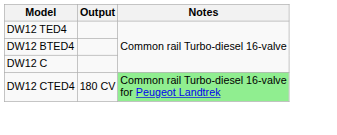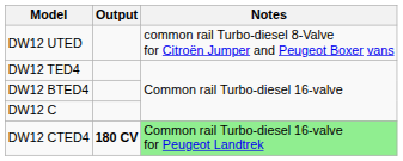 <table class="wikitable">
 <tr>
 <th>Model</th>
 <th>Output</th>
 <th>Notes</th>
+</tr>
+<tr>
+<td>DW12 UTED</td>
+<td></td>
+<td>common rail Turbo-diesel 8-Valve<br>for <a href='#'>Citroën Jumper</a> and <a href='#'>Peugeot Boxer</a> <a href='#'>vans</a></td>
 </tr>
 <tr>
 <td>DW12 TED4</td>
 <td></td>
 <td rowspan=3>Common rail Turbo-diesel 16-valve</td>
 </tr>
 <tr>
 <td>DW12 BTED4</td>
 <td></td>
 </tr>
 <tr>
 <td>DW12 C</td>
 <td></td>
 </tr>
 <tr>
 <td>DW12 CTED4</td>
-<td>180 CV</td>
+<td><strong>180 CV</strong></td>
 <td style="background: lightgreen;">Common rail Turbo-diesel 16-valve<br>for <a href='#'>Peugeot Landtrek</a></td>
 </tr>
 </table>
